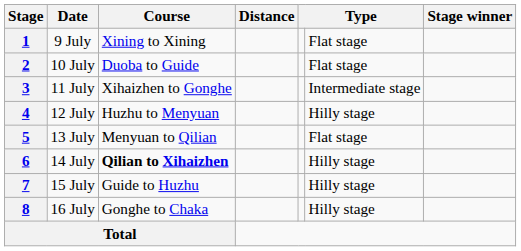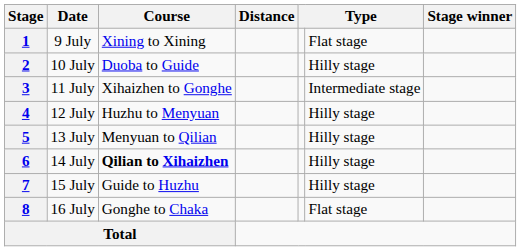 <table class="wikitable">
 <tr>
 <th scope="col">Stage</th>
 <th scope="col">Date</th>
 <th scope="col">Course</th>
 <th scope="col">Distance</th>
 <th scope="col" colspan="2">Type</th>
 <th scope="col">Stage winner</th>
 </tr>
 <tr>
 <th scope="row"><a href='#'>1</a></th>
 <td style="text-align:center;">9 July</td>
 <td><a href='#'>Xining</a> to Xining</td>
 <td style="text-align:center;"></td>
 <td></td>
 <td>Flat stage</td>
 <td></td>
 </tr>
 <tr>
 <th scope="row"><a href='#'>2</a></th>
 <td style="text-align:center;">10 July</td>
 <td><a href='#'>Duoba</a> to <a href='#'>Guide</a></td>
 <td style="text-align:center;"></td>
 <td></td>
-<td>Flat stage</td>
+<td>Hilly stage</td>
 <td></td>
 </tr>
 <tr>
 <th scope="row"><a href='#'>3</a></th>
 <td style="text-align:center;">11 July</td>
 <td>Xihaizhen to <a href='#'>Gonghe</a></td>
 <td style="text-align:center;"></td>
 <td></td>
 <td>Intermediate stage</td>
 <td></td>
 </tr>
 <tr>
 <th scope="row"><a href='#'>4</a></th>
 <td style="text-align:center;">12 July</td>
 <td>Huzhu to <a href='#'>Menyuan</a></td>
 <td style="text-align:center;"></td>
 <td></td>
 <td>Hilly stage</td>
 <td></td>
 </tr>
 <tr>
 <th scope="row"><a href='#'>5</a></th>
 <td style="text-align:center;">13 July</td>
 <td>Menyuan to <a href='#'>Qilian</a></td>
 <td style="text-align:center;"></td>
 <td></td>
-<td>Flat stage</td>
+<td>Hilly stage</td>
 <td></td>
 </tr>
 <tr>
 <th scope="row"><a href='#'>6</a></th>
 <td style="text-align:center;">14 July</td>
 <td><strong>Qilian to <a href='#'>Xihaizhen</a></strong></td>
 <td style="text-align:center;"></td>
 <td></td>
 <td>Hilly stage</td>
 <td></td>
 </tr>
 <tr>
 <th scope="row"><a href='#'>7</a></th>
 <td style="text-align:center;">15 July</td>
 <td>Guide to <a href='#'>Huzhu</a></td>
 <td style="text-align:center;"></td>
 <td></td>
 <td>Hilly stage</td>
 <td></td>
 </tr>
 <tr>
 <th scope="row"><a href='#'>8</a></th>
 <td style="text-align:center;">16 July</td>
 <td>Gonghe to <a href='#'>Chaka</a></td>
 <td style="text-align:center;"></td>
 <td></td>
-<td>Hilly stage</td>
+<td>Flat stage</td>
 <td></td>
 </tr>
 <tr>
 <th colspan="3">Total</th>
 <td colspan="4" style="text-align:center;"></td>
 </tr>
 </table>
